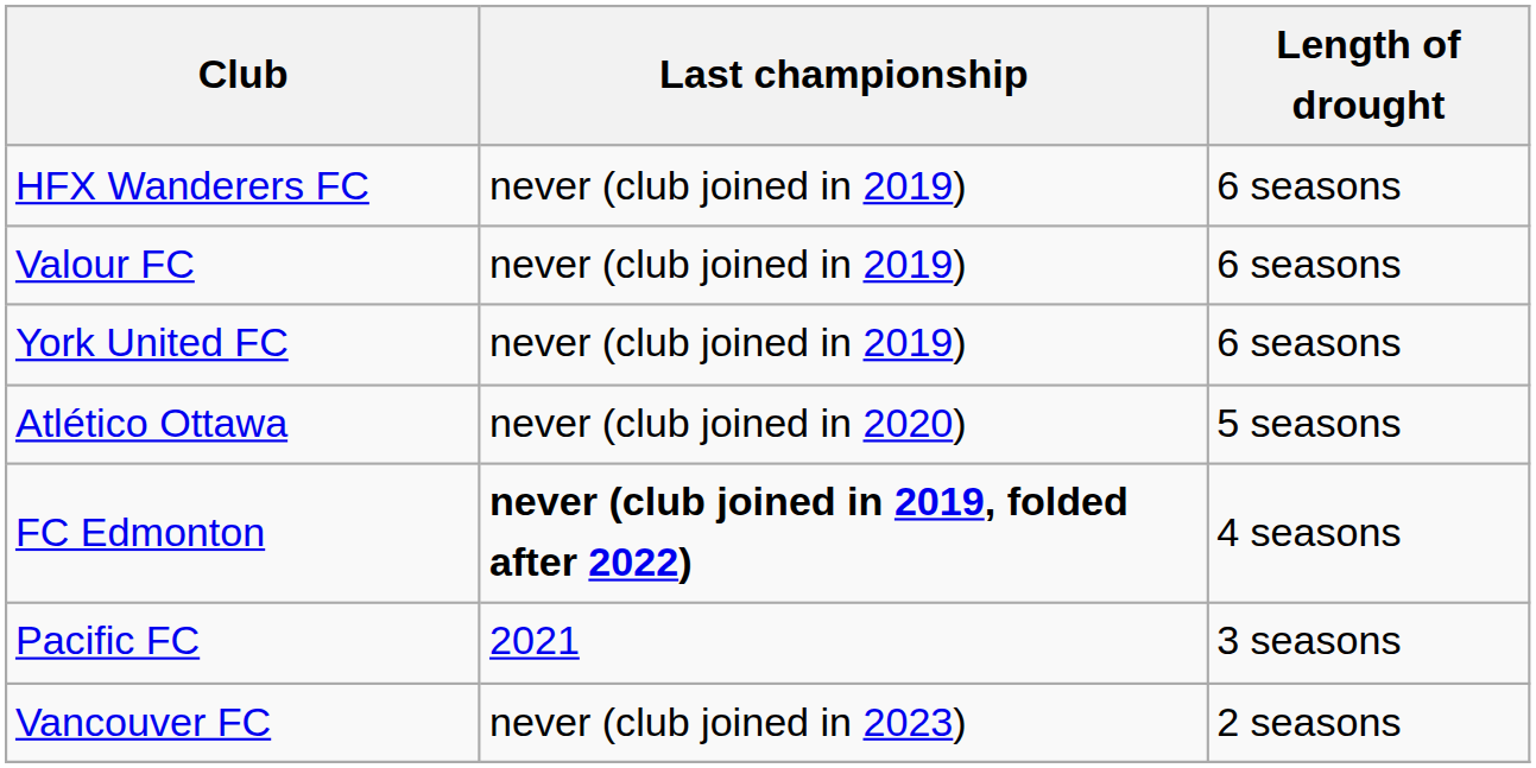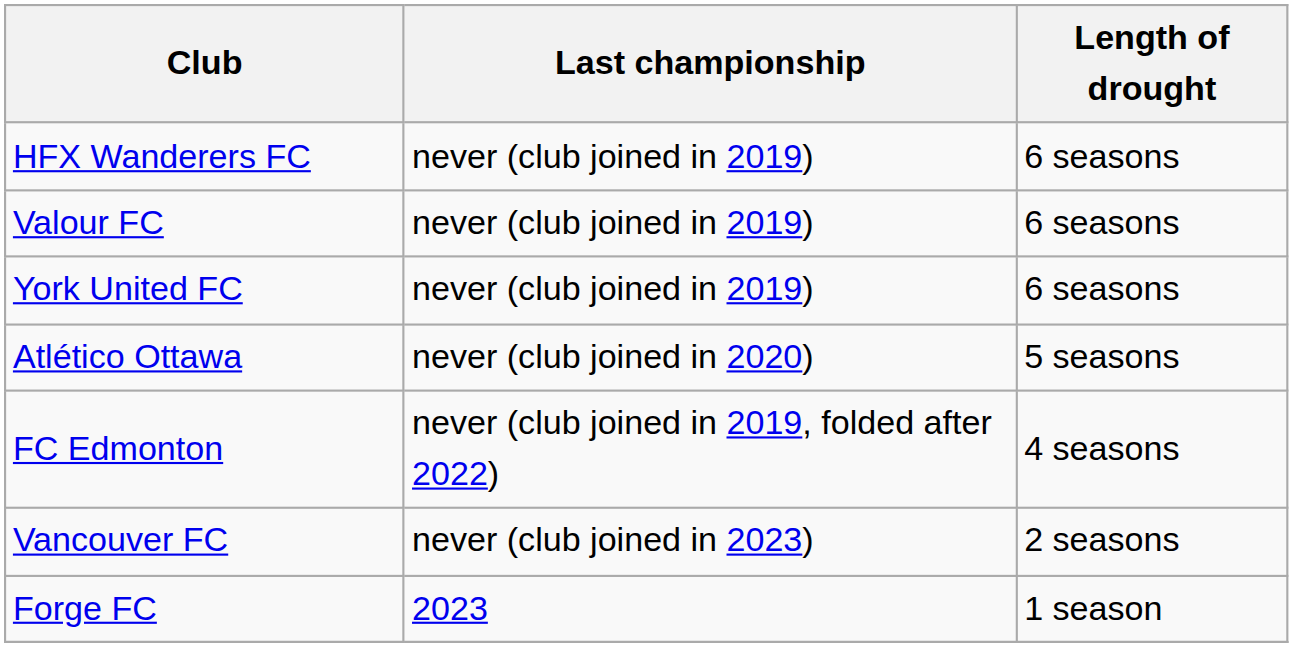 <table class="wikitable sortable" style="font-size:1.00em; line-height:1.5em;">
 <tr>
 <th width="180pt">Club</th>
 <th width="280pt">Last championship</th>
 <th width="120pt">Length of drought</th>
 </tr>
 <tr>
 <td align="left"><a href='#'>HFX Wanderers FC</a></td>
 <td>never (club joined in <a href='#'>2019</a>)</td>
 <td>6 seasons</td>
 </tr>
 <tr>
 <td align="left"><a href='#'>Valour FC</a></td>
 <td>never (club joined in <a href='#'>2019</a>)</td>
 <td>6 seasons</td>
 </tr>
 <tr>
 <td align="left"><a href='#'>York United FC</a></td>
 <td>never (club joined in <a href='#'>2019</a>)</td>
 <td>6 seasons</td>
 </tr>
 <tr>
 <td align="left"><a href='#'>Atlético Ottawa</a></td>
 <td>never (club joined in <a href='#'>2020</a>)</td>
 <td>5 seasons</td>
 </tr>
 <tr>
 <td align="left"><a href='#'>FC Edmonton</a> </td>
-<td><strong>never (club joined in <a href='#'>2019</a>, folded after <a href='#'>2022</a>)</strong></td>
+<td>never (club joined in <a href='#'>2019</a>, folded after <a href='#'>2022</a>)</td>
 <td>4 seasons</td>
-</tr>
-<tr>
-<td align="left"><a href='#'>Pacific FC</a></td>
-<td><a href='#'>2021</a></td>
-<td>3 seasons</td>
 </tr>
 <tr>
 <td align="left"><a href='#'>Vancouver FC</a></td>
 <td>never (club joined in <a href='#'>2023</a>)</td>
 <td>2 seasons</td>
 </tr>
 <tr>
+<td align="left"><a href='#'>Forge FC</a></td>
+<td><a href='#'>2023</a></td>
+<td>1 season</td>
+</tr>
+<tr>
 </tr>
 </table>
